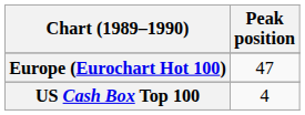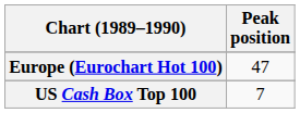 <table class="wikitable sortable plainrowheaders" style="text-align:center">
 <tr>
 <th>Chart (1989–1990)</th>
 <th>Peak<br>position</th>
 </tr>
 <tr>
 </tr>
 <tr>
 </tr>
 <tr>
 <th scope="row">Europe (<a href='#'>Eurochart Hot 100</a>)</th>
 <td>47</td>
 </tr>
 <tr>
 </tr>
 <tr>
 </tr>
 <tr>
 </tr>
 <tr>
 </tr>
 <tr>
 </tr>
 <tr>
 </tr>
 <tr>
 <th scope="row">US <a href='#'><em>Cash Box</em></a> Top 100</th>
-<td>4</td>
+<td>7</td>
 </tr>
 </table>
